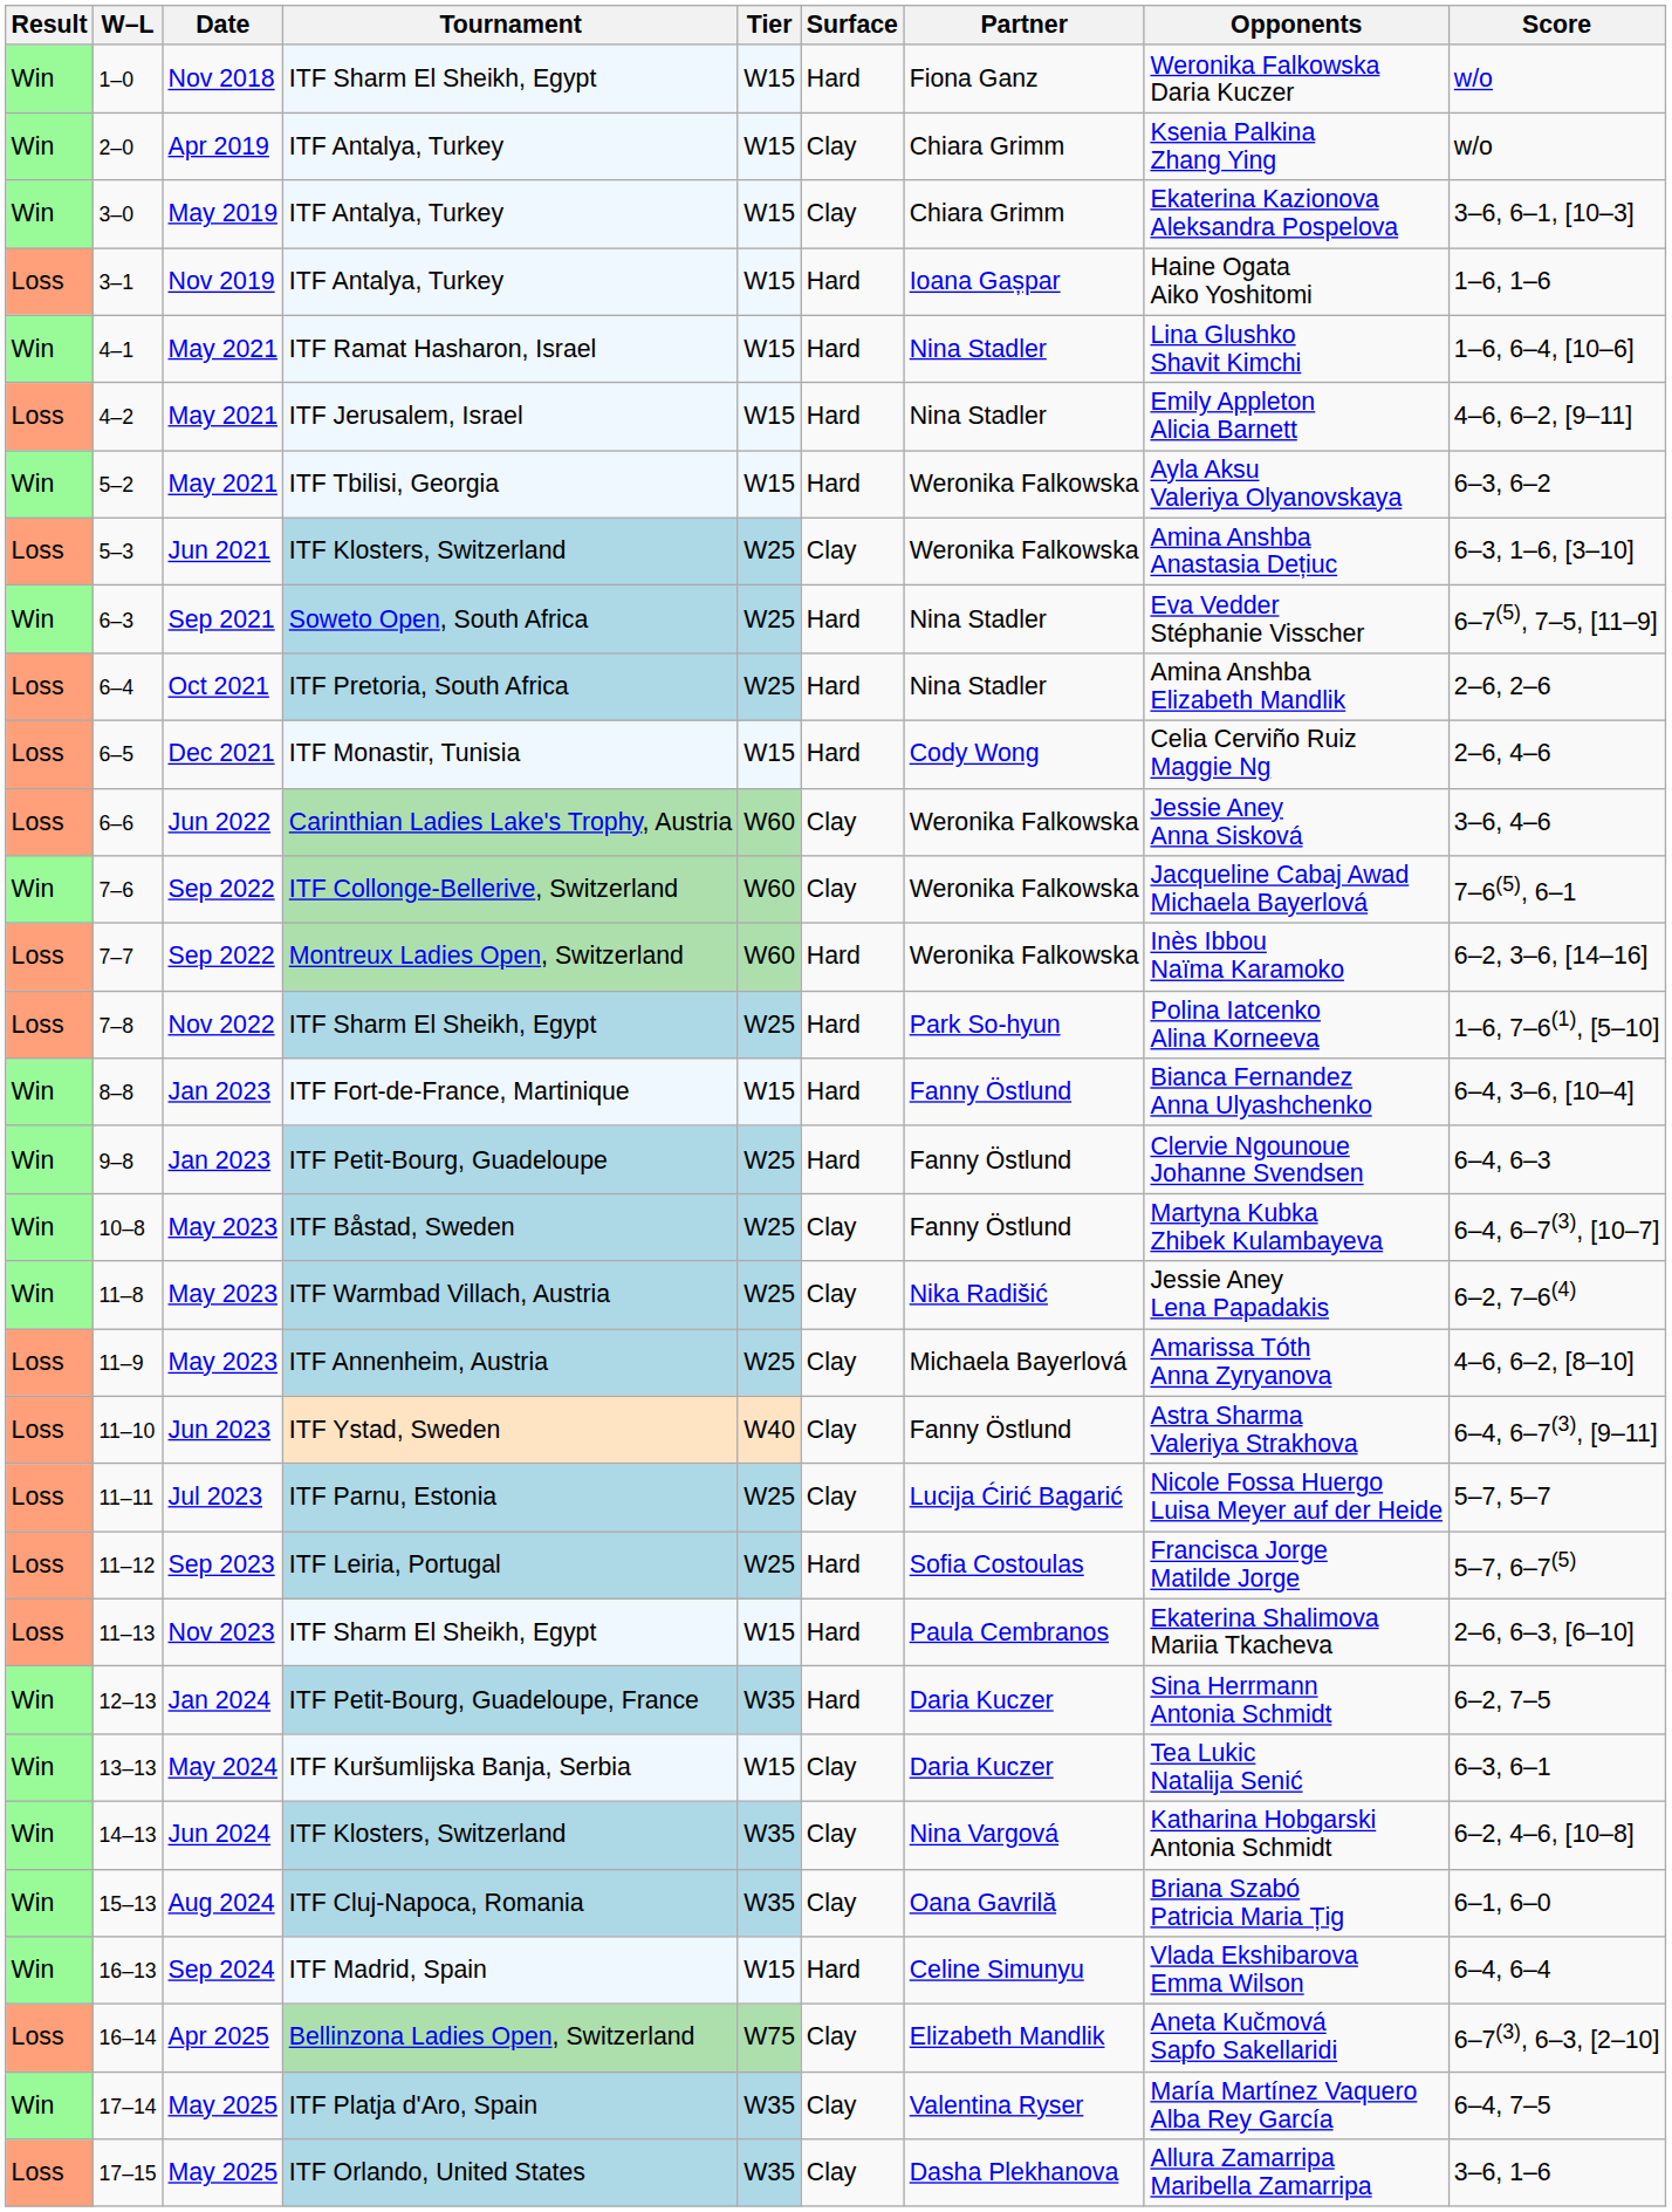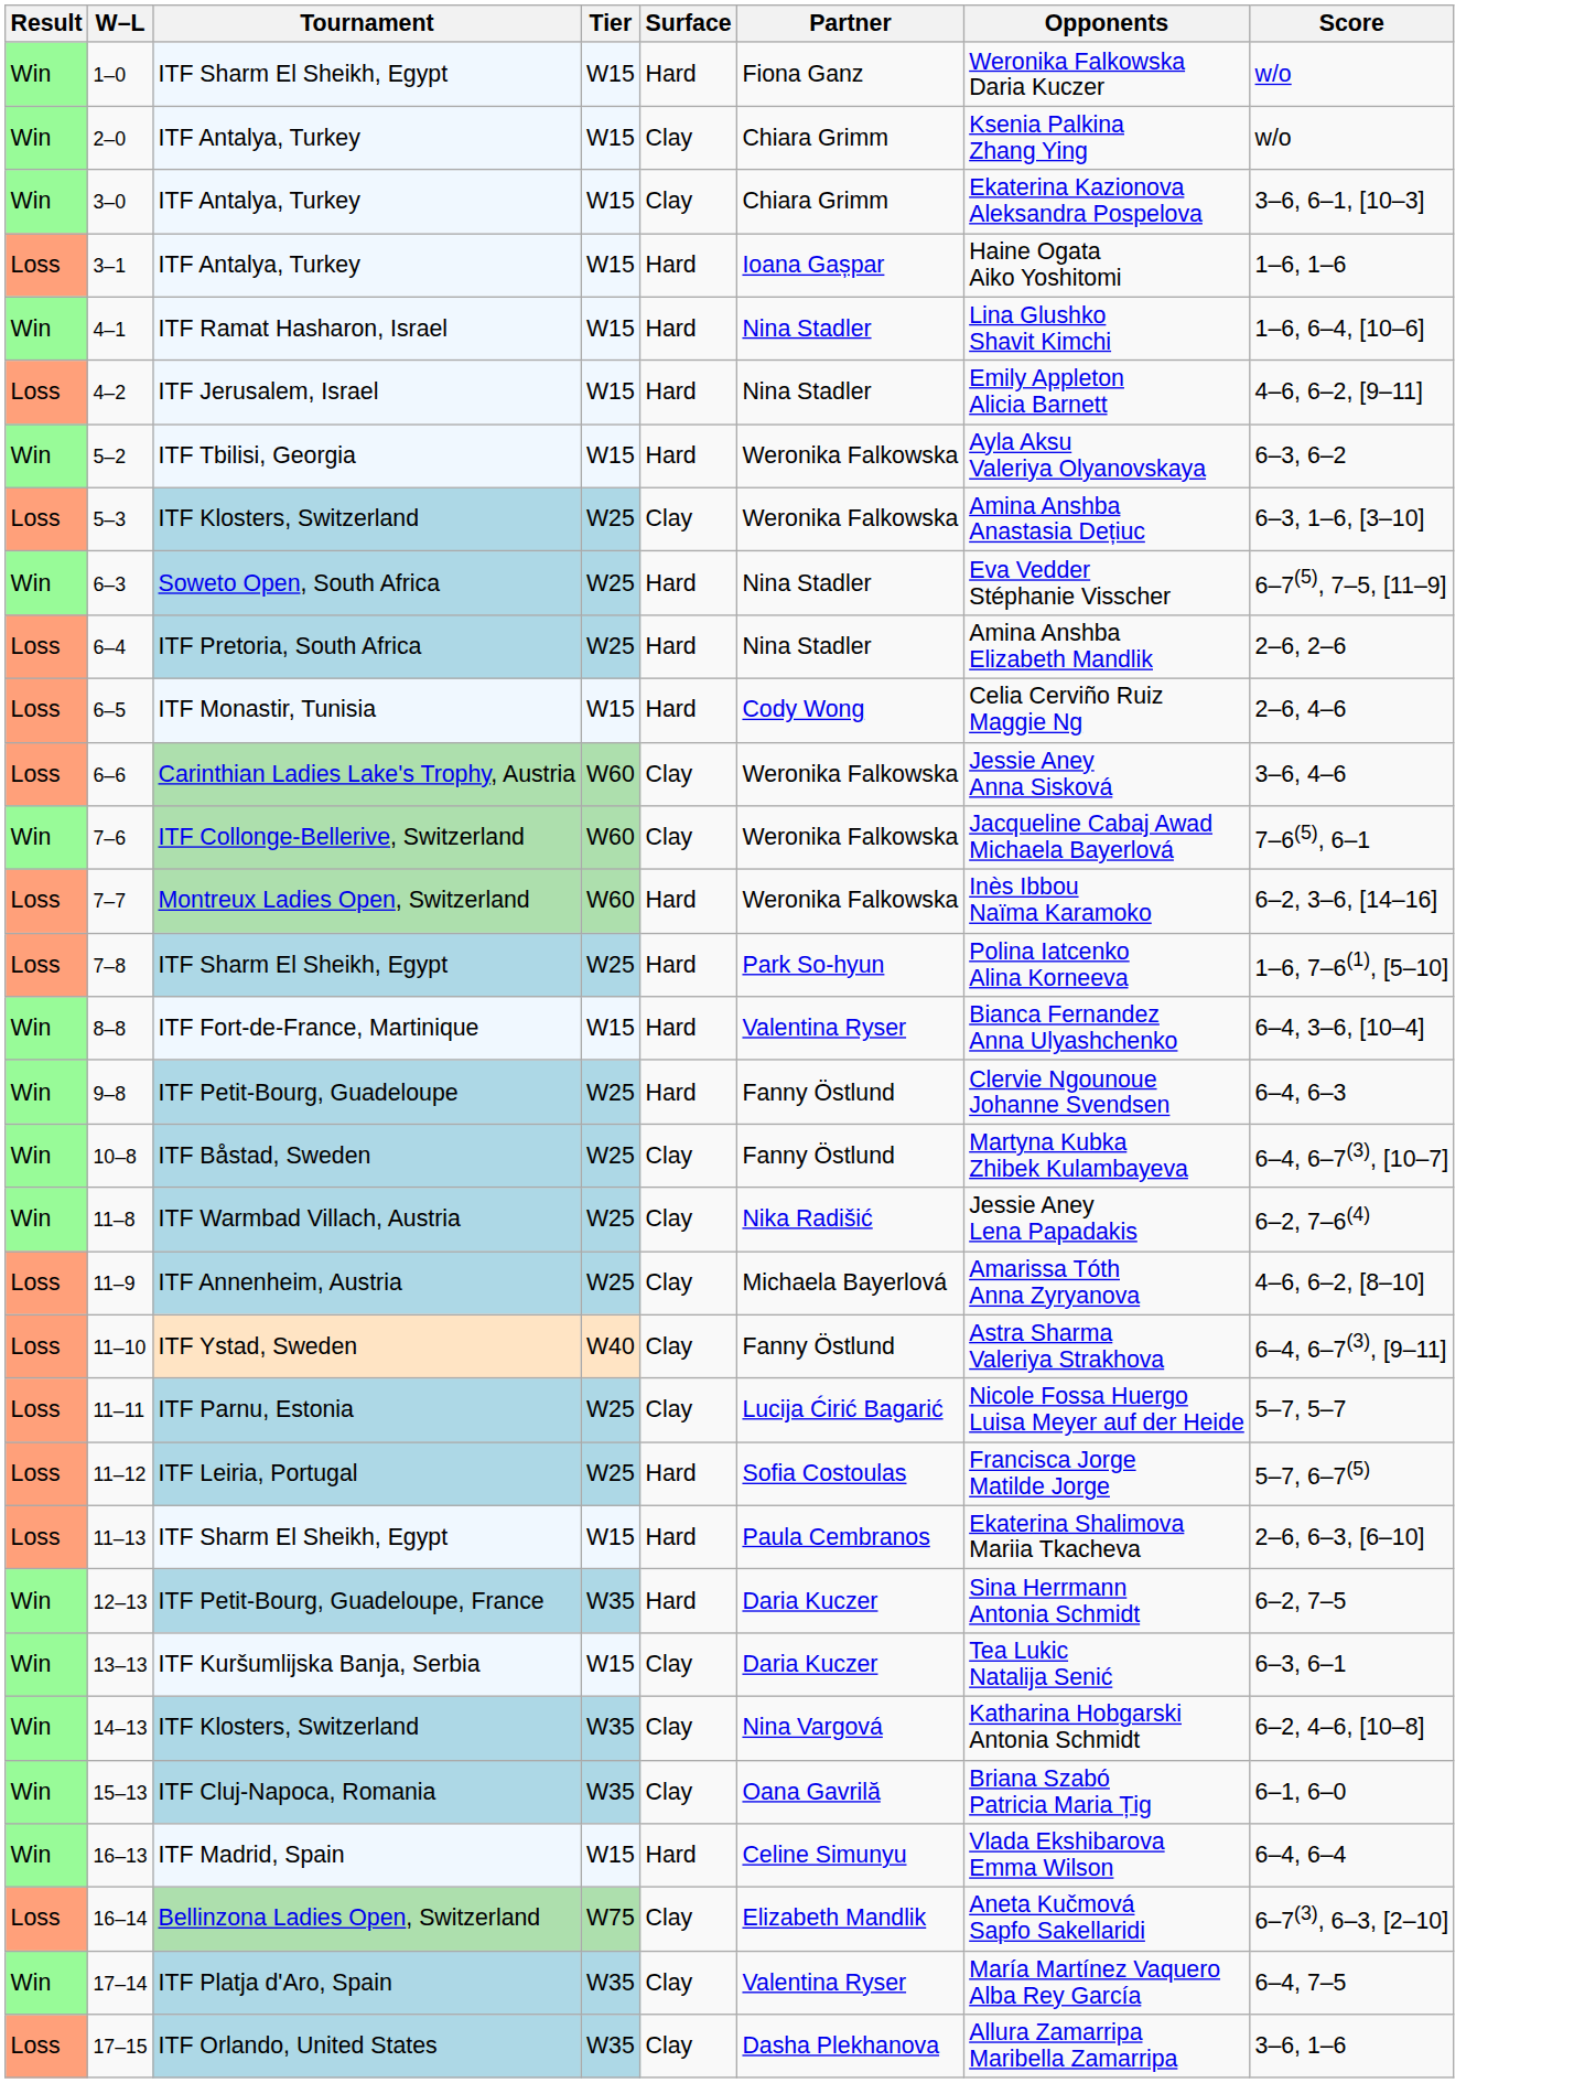 <table class="wikitable sortable">
 <tr>
 <th>Result</th>
 <th class="unsortable">W–L</th>
-<th>Date</th>
 <th>Tournament</th>
 <th>Tier</th>
 <th>Surface</th>
 <th>Partner</th>
 <th>Opponents</th>
 <th class="unsortable">Score</th>
 </tr>
 <tr>
 <td style="background:#98fb98;">Win</td>
 <td><small>1–0</small></td>
-<td><a href='#'>Nov 2018</a></td>
 <td style="background:#f0f8ff;">ITF Sharm El Sheikh, Egypt</td>
 <td style="background:#f0f8ff;">W15</td>
 <td>Hard</td>
 <td> Fiona Ganz</td>
 <td> <a href='#'>Weronika Falkowska</a> <br>  Daria Kuczer</td>
 <td><a href='#'>w/o</a></td>
 </tr>
 <tr>
 <td style="background:#98fb98;">Win</td>
 <td><small>2–0</small></td>
-<td><a href='#'>Apr 2019</a></td>
 <td style="background:#f0f8ff;">ITF Antalya, Turkey</td>
 <td style="background:#f0f8ff;">W15</td>
 <td>Clay</td>
 <td> Chiara Grimm</td>
 <td> <a href='#'>Ksenia Palkina</a> <br>  <a href='#'>Zhang Ying</a></td>
 <td>w/o</td>
 </tr>
 <tr>
 <td style="background:#98fb98;">Win</td>
 <td><small>3–0</small></td>
-<td><a href='#'>May 2019</a></td>
 <td style="background:#f0f8ff;">ITF Antalya, Turkey</td>
 <td style="background:#f0f8ff;">W15</td>
 <td>Clay</td>
 <td> Chiara Grimm</td>
 <td> <a href='#'>Ekaterina Kazionova</a> <br>  <a href='#'>Aleksandra Pospelova</a></td>
 <td>3–6, 6–1, [10–3]</td>
 </tr>
 <tr>
 <td style="background:#ffa07a;">Loss</td>
 <td><small>3–1</small></td>
-<td><a href='#'>Nov 2019</a></td>
 <td style="background:#f0f8ff;">ITF Antalya, Turkey</td>
 <td style="background:#f0f8ff;">W15</td>
 <td>Hard</td>
 <td> <a href='#'>Ioana Gașpar</a></td>
 <td> Haine Ogata <br>  Aiko Yoshitomi</td>
 <td>1–6, 1–6</td>
 </tr>
 <tr>
 <td style="background:#98fb98;">Win</td>
 <td><small>4–1</small></td>
-<td><a href='#'>May 2021</a></td>
 <td style="background:#f0f8ff;">ITF Ramat Hasharon, Israel</td>
 <td style="background:#f0f8ff;">W15</td>
 <td>Hard</td>
 <td> <a href='#'>Nina Stadler</a></td>
 <td> <a href='#'>Lina Glushko</a> <br>  <a href='#'>Shavit Kimchi</a></td>
 <td>1–6, 6–4, [10–6]</td>
 </tr>
 <tr>
 <td style="background:#ffa07a;">Loss</td>
 <td><small>4–2</small></td>
-<td><a href='#'>May 2021</a></td>
 <td style="background:#f0f8ff;">ITF Jerusalem, Israel</td>
 <td style="background:#f0f8ff;">W15</td>
 <td>Hard</td>
 <td> Nina Stadler</td>
 <td> <a href='#'>Emily Appleton</a> <br>  <a href='#'>Alicia Barnett</a></td>
 <td>4–6, 6–2, [9–11]</td>
 </tr>
 <tr>
 <td style="background:#98fb98;">Win</td>
 <td><small>5–2</small></td>
-<td><a href='#'>May 2021</a></td>
 <td style="background:#f0f8ff;">ITF Tbilisi, Georgia</td>
 <td style="background:#f0f8ff;">W15</td>
 <td>Hard</td>
 <td> Weronika Falkowska</td>
 <td> <a href='#'>Ayla Aksu</a> <br>  <a href='#'>Valeriya Olyanovskaya</a></td>
 <td>6–3, 6–2</td>
 </tr>
 <tr>
 <td style="background:#ffa07a;">Loss</td>
 <td><small>5–3</small></td>
-<td><a href='#'>Jun 2021</a></td>
 <td style="background:lightblue;">ITF Klosters, Switzerland</td>
 <td style="background:lightblue;">W25</td>
 <td>Clay</td>
 <td> Weronika Falkowska</td>
 <td> <a href='#'>Amina Anshba</a> <br>  <a href='#'>Anastasia Dețiuc</a></td>
 <td>6–3, 1–6, [3–10]</td>
 </tr>
 <tr>
 <td style="background:#98fb98;">Win</td>
 <td><small>6–3</small></td>
-<td><a href='#'>Sep 2021</a></td>
 <td style="background:lightblue;"><a href='#'>Soweto Open</a>, South Africa</td>
 <td style="background:lightblue;">W25</td>
 <td>Hard</td>
 <td> Nina Stadler</td>
 <td> <a href='#'>Eva Vedder</a> <br>  Stéphanie Visscher</td>
 <td>6–7<sup>(5)</sup>, 7–5, [11–9]</td>
 </tr>
 <tr>
 <td style="background:#ffa07a;">Loss</td>
 <td><small>6–4</small></td>
-<td><a href='#'>Oct 2021</a></td>
 <td style="background:lightblue;">ITF Pretoria, South Africa</td>
 <td style="background:lightblue;">W25</td>
 <td>Hard</td>
 <td> Nina Stadler</td>
 <td> Amina Anshba <br>  <a href='#'>Elizabeth Mandlik</a></td>
 <td>2–6, 2–6</td>
 </tr>
 <tr>
 <td style="background:#ffa07a;">Loss</td>
 <td><small>6–5</small></td>
-<td><a href='#'>Dec 2021</a></td>
 <td style="background:#f0f8ff;">ITF Monastir, Tunisia</td>
 <td style="background:#f0f8ff;">W15</td>
 <td>Hard</td>
 <td> <a href='#'>Cody Wong</a></td>
 <td> Celia Cerviño Ruiz <br>  <a href='#'>Maggie Ng</a></td>
 <td>2–6, 4–6</td>
 </tr>
 <tr>
 <td style="background:#ffa07a;">Loss</td>
 <td><small>6–6</small></td>
-<td><a href='#'>Jun 2022</a></td>
 <td style="background:#addfad;"><a href='#'>Carinthian Ladies Lake's Trophy</a>, Austria</td>
 <td style="background:#addfad;">W60</td>
 <td>Clay</td>
 <td> Weronika Falkowska</td>
 <td> <a href='#'>Jessie Aney</a> <br>  <a href='#'>Anna Sisková</a></td>
 <td>3–6, 4–6</td>
 </tr>
 <tr>
 <td style="background:#98fb98;">Win</td>
 <td><small>7–6</small></td>
-<td><a href='#'>Sep 2022</a></td>
 <td style="background:#addfad;"><a href='#'>ITF Collonge-Bellerive</a>, Switzerland</td>
 <td style="background:#addfad;">W60</td>
 <td>Clay</td>
 <td> Weronika Falkowska</td>
 <td> <a href='#'>Jacqueline Cabaj Awad</a> <br>  <a href='#'>Michaela Bayerlová</a></td>
 <td>7–6<sup>(5)</sup>, 6–1</td>
 </tr>
 <tr>
 <td style="background:#ffa07a;">Loss</td>
 <td><small>7–7</small></td>
-<td><a href='#'>Sep 2022</a></td>
 <td style="background:#addfad;"><a href='#'>Montreux Ladies Open</a>, Switzerland</td>
 <td style="background:#addfad;">W60</td>
 <td>Hard</td>
 <td> Weronika Falkowska</td>
 <td> <a href='#'>Inès Ibbou</a> <br>  <a href='#'>Naïma Karamoko</a></td>
 <td>6–2, 3–6, [14–16]</td>
 </tr>
 <tr>
 <td style="background:#ffa07a;">Loss</td>
 <td><small>7–8</small></td>
-<td><a href='#'>Nov 2022</a></td>
 <td style="background:lightblue;">ITF Sharm El Sheikh, Egypt</td>
 <td style="background:lightblue;">W25</td>
 <td>Hard</td>
 <td> <a href='#'>Park So-hyun</a></td>
 <td> <a href='#'>Polina Iatcenko</a> <br>  <a href='#'>Alina Korneeva</a></td>
 <td>1–6, 7–6<sup>(1)</sup>, [5–10]</td>
 </tr>
 <tr>
 <td style="background:#98fb98;">Win</td>
 <td><small>8–8</small></td>
-<td><a href='#'>Jan 2023</a></td>
 <td style="background:#f0f8ff;">ITF Fort-de-France, Martinique</td>
 <td style="background:#f0f8ff;">W15</td>
 <td>Hard</td>
-<td> <a href='#'>Fanny Östlund</a></td>
+<td> <a href='#'>Valentina Ryser</a></td>
 <td> <a href='#'>Bianca Fernandez</a> <br>  <a href='#'>Anna Ulyashchenko</a></td>
 <td>6–4, 3–6, [10–4]</td>
 </tr>
 <tr>
 <td style="background:#98fb98;">Win</td>
 <td><small>9–8</small></td>
-<td><a href='#'>Jan 2023</a></td>
 <td style="background:lightblue;">ITF Petit-Bourg, Guadeloupe</td>
 <td style="background:lightblue;">W25</td>
 <td>Hard</td>
 <td> Fanny Östlund</td>
 <td> <a href='#'>Clervie Ngounoue</a> <br>  <a href='#'>Johanne Svendsen</a></td>
 <td>6–4, 6–3</td>
 </tr>
 <tr>
 <td style="background:#98fb98;">Win</td>
 <td><small>10–8</small></td>
-<td><a href='#'>May 2023</a></td>
 <td style="background:lightblue;">ITF Båstad, Sweden</td>
 <td style="background:lightblue;">W25</td>
 <td>Clay</td>
 <td> Fanny Östlund</td>
 <td> <a href='#'>Martyna Kubka</a> <br>  <a href='#'>Zhibek Kulambayeva</a></td>
 <td>6–4, 6–7<sup>(3)</sup>, [10–7]</td>
 </tr>
 <tr>
 <td style="background:#98fb98;">Win</td>
 <td><small>11–8</small></td>
-<td><a href='#'>May 2023</a></td>
 <td style="background:lightblue;">ITF Warmbad Villach, Austria</td>
 <td style="background:lightblue;">W25</td>
 <td>Clay</td>
 <td> <a href='#'>Nika Radišić</a></td>
 <td> Jessie Aney <br>  <a href='#'>Lena Papadakis</a></td>
 <td>6–2, 7–6<sup>(4)</sup></td>
 </tr>
 <tr>
 <td style="background:#ffa07a;">Loss</td>
 <td><small>11–9</small></td>
-<td><a href='#'>May 2023</a></td>
 <td style="background:lightblue;">ITF Annenheim, Austria</td>
 <td style="background:lightblue;">W25</td>
 <td>Clay</td>
 <td> Michaela Bayerlová</td>
 <td> <a href='#'>Amarissa Tóth</a> <br>  <a href='#'>Anna Zyryanova</a></td>
 <td>4–6, 6–2, [8–10]</td>
 </tr>
 <tr>
 <td style="background:#ffa07a;">Loss</td>
 <td><small>11–10</small></td>
-<td><a href='#'>Jun 2023</a></td>
 <td style="background:#ffe4c4;">ITF Ystad, Sweden</td>
 <td style="background:#ffe4c4;">W40</td>
 <td>Clay</td>
 <td> Fanny Östlund</td>
 <td> <a href='#'>Astra Sharma</a> <br>  <a href='#'>Valeriya Strakhova</a></td>
 <td>6–4, 6–7<sup>(3)</sup>, [9–11]</td>
 </tr>
 <tr>
 <td style="background:#ffa07a;">Loss</td>
 <td><small>11–11</small></td>
-<td><a href='#'>Jul 2023</a></td>
 <td style="background:lightblue;">ITF Parnu, Estonia</td>
 <td style="background:lightblue;">W25</td>
 <td>Clay</td>
 <td> <a href='#'>Lucija Ćirić Bagarić</a></td>
 <td> <a href='#'>Nicole Fossa Huergo</a><br> <a href='#'>Luisa Meyer auf der Heide</a></td>
 <td>5–7, 5–7</td>
 </tr>
 <tr>
 <td style="background:#ffa07a;">Loss</td>
 <td><small>11–12</small></td>
-<td><a href='#'>Sep 2023</a></td>
 <td style="background:lightblue;">ITF Leiria, Portugal</td>
 <td style="background:lightblue;">W25</td>
 <td>Hard</td>
 <td> <a href='#'>Sofia Costoulas</a></td>
 <td> <a href='#'>Francisca Jorge</a> <br>  <a href='#'>Matilde Jorge</a></td>
 <td>5–7, 6–7<sup>(5)</sup></td>
 </tr>
 <tr>
 <td style="background:#ffa07a;">Loss</td>
 <td><small>11–13</small></td>
-<td><a href='#'>Nov 2023</a></td>
 <td style="background:#f0f8ff;">ITF Sharm El Sheikh, Egypt</td>
 <td style="background:#f0f8ff;">W15</td>
 <td>Hard</td>
 <td> <a href='#'>Paula Cembranos</a></td>
 <td> <a href='#'>Ekaterina Shalimova</a> <br>  Mariia Tkacheva</td>
 <td>2–6, 6–3, [6–10]</td>
 </tr>
 <tr>
 <td style="background:#98fb98;">Win</td>
 <td><small>12–13</small></td>
-<td><a href='#'>Jan 2024</a></td>
 <td style="background:lightblue;">ITF Petit-Bourg, Guadeloupe, France</td>
 <td style="background:lightblue;">W35</td>
 <td>Hard</td>
 <td> <a href='#'>Daria Kuczer</a></td>
 <td> <a href='#'>Sina Herrmann</a> <br>  <a href='#'>Antonia Schmidt</a></td>
 <td>6–2, 7–5</td>
 </tr>
 <tr>
 <td style="background:#98fb98;">Win</td>
 <td><small>13–13</small></td>
-<td><a href='#'>May 2024</a></td>
 <td style="background:#f0f8ff;">ITF Kuršumlijska Banja, Serbia</td>
 <td style="background:#f0f8ff;">W15</td>
 <td>Clay</td>
 <td> <a href='#'>Daria Kuczer</a></td>
 <td> <a href='#'>Tea Lukic</a> <br>  <a href='#'>Natalija Senić</a></td>
 <td>6–3, 6–1</td>
 </tr>
 <tr>
 <td style="background:#98fb98;">Win</td>
 <td><small>14–13</small></td>
-<td><a href='#'>Jun 2024</a></td>
 <td style="background:lightblue;">ITF Klosters, Switzerland</td>
 <td style="background:lightblue;">W35</td>
 <td>Clay</td>
 <td> <a href='#'>Nina Vargová</a></td>
 <td> <a href='#'>Katharina Hobgarski</a> <br>  Antonia Schmidt</td>
 <td>6–2, 4–6, [10–8]</td>
 </tr>
 <tr>
 <td style="background:#98fb98;">Win</td>
 <td><small>15–13</small></td>
-<td><a href='#'>Aug 2024</a></td>
 <td style="background:lightblue;">ITF Cluj-Napoca, Romania</td>
 <td style="background:lightblue;">W35</td>
 <td>Clay</td>
 <td> <a href='#'>Oana Gavrilă</a></td>
 <td> <a href='#'>Briana Szabó</a> <br>  <a href='#'>Patricia Maria Țig</a></td>
 <td>6–1, 6–0</td>
 </tr>
 <tr>
 <td style="background:#98fb98;">Win</td>
 <td><small>16–13</small></td>
-<td><a href='#'>Sep 2024</a></td>
 <td style="background:#f0f8ff;">ITF Madrid, Spain</td>
 <td style="background:#f0f8ff;">W15</td>
 <td>Hard</td>
 <td> <a href='#'>Celine Simunyu</a></td>
 <td> <a href='#'>Vlada Ekshibarova</a> <br>  <a href='#'>Emma Wilson</a></td>
 <td>6–4, 6–4</td>
 </tr>
 <tr>
 <td style="background:#ffa07a;">Loss</td>
 <td><small>16–14</small></td>
-<td><a href='#'>Apr 2025</a></td>
 <td style="background:#addfad;"><a href='#'>Bellinzona Ladies Open</a>, Switzerland</td>
 <td style="background:#addfad;">W75</td>
 <td>Clay</td>
 <td> <a href='#'>Elizabeth Mandlik</a></td>
 <td> <a href='#'>Aneta Kučmová</a> <br>  <a href='#'>Sapfo Sakellaridi</a></td>
 <td>6–7<sup>(3)</sup>, 6–3, [2–10]</td>
 </tr>
 <tr>
 <td style="background:#98fb98;">Win</td>
 <td><small>17–14</small></td>
-<td><a href='#'>May 2025</a></td>
 <td style="background:lightblue;">ITF Platja d'Aro, Spain</td>
 <td style="background:lightblue;">W35</td>
 <td>Clay</td>
 <td> <a href='#'>Valentina Ryser</a></td>
 <td> <a href='#'>María Martínez Vaquero</a> <br>  <a href='#'>Alba Rey García</a></td>
 <td>6–4, 7–5</td>
 </tr>
 <tr>
 <td style="background:#ffa07a;">Loss</td>
 <td><small>17–15</small></td>
-<td><a href='#'>May 2025</a></td>
 <td style="background:lightblue;">ITF Orlando, United States</td>
 <td style="background:lightblue;">W35</td>
 <td>Clay</td>
 <td> <a href='#'>Dasha Plekhanova</a></td>
 <td> <a href='#'>Allura Zamarripa</a> <br>  <a href='#'>Maribella Zamarripa</a></td>
 <td>3–6, 1–6</td>
 </tr>
 </table>
